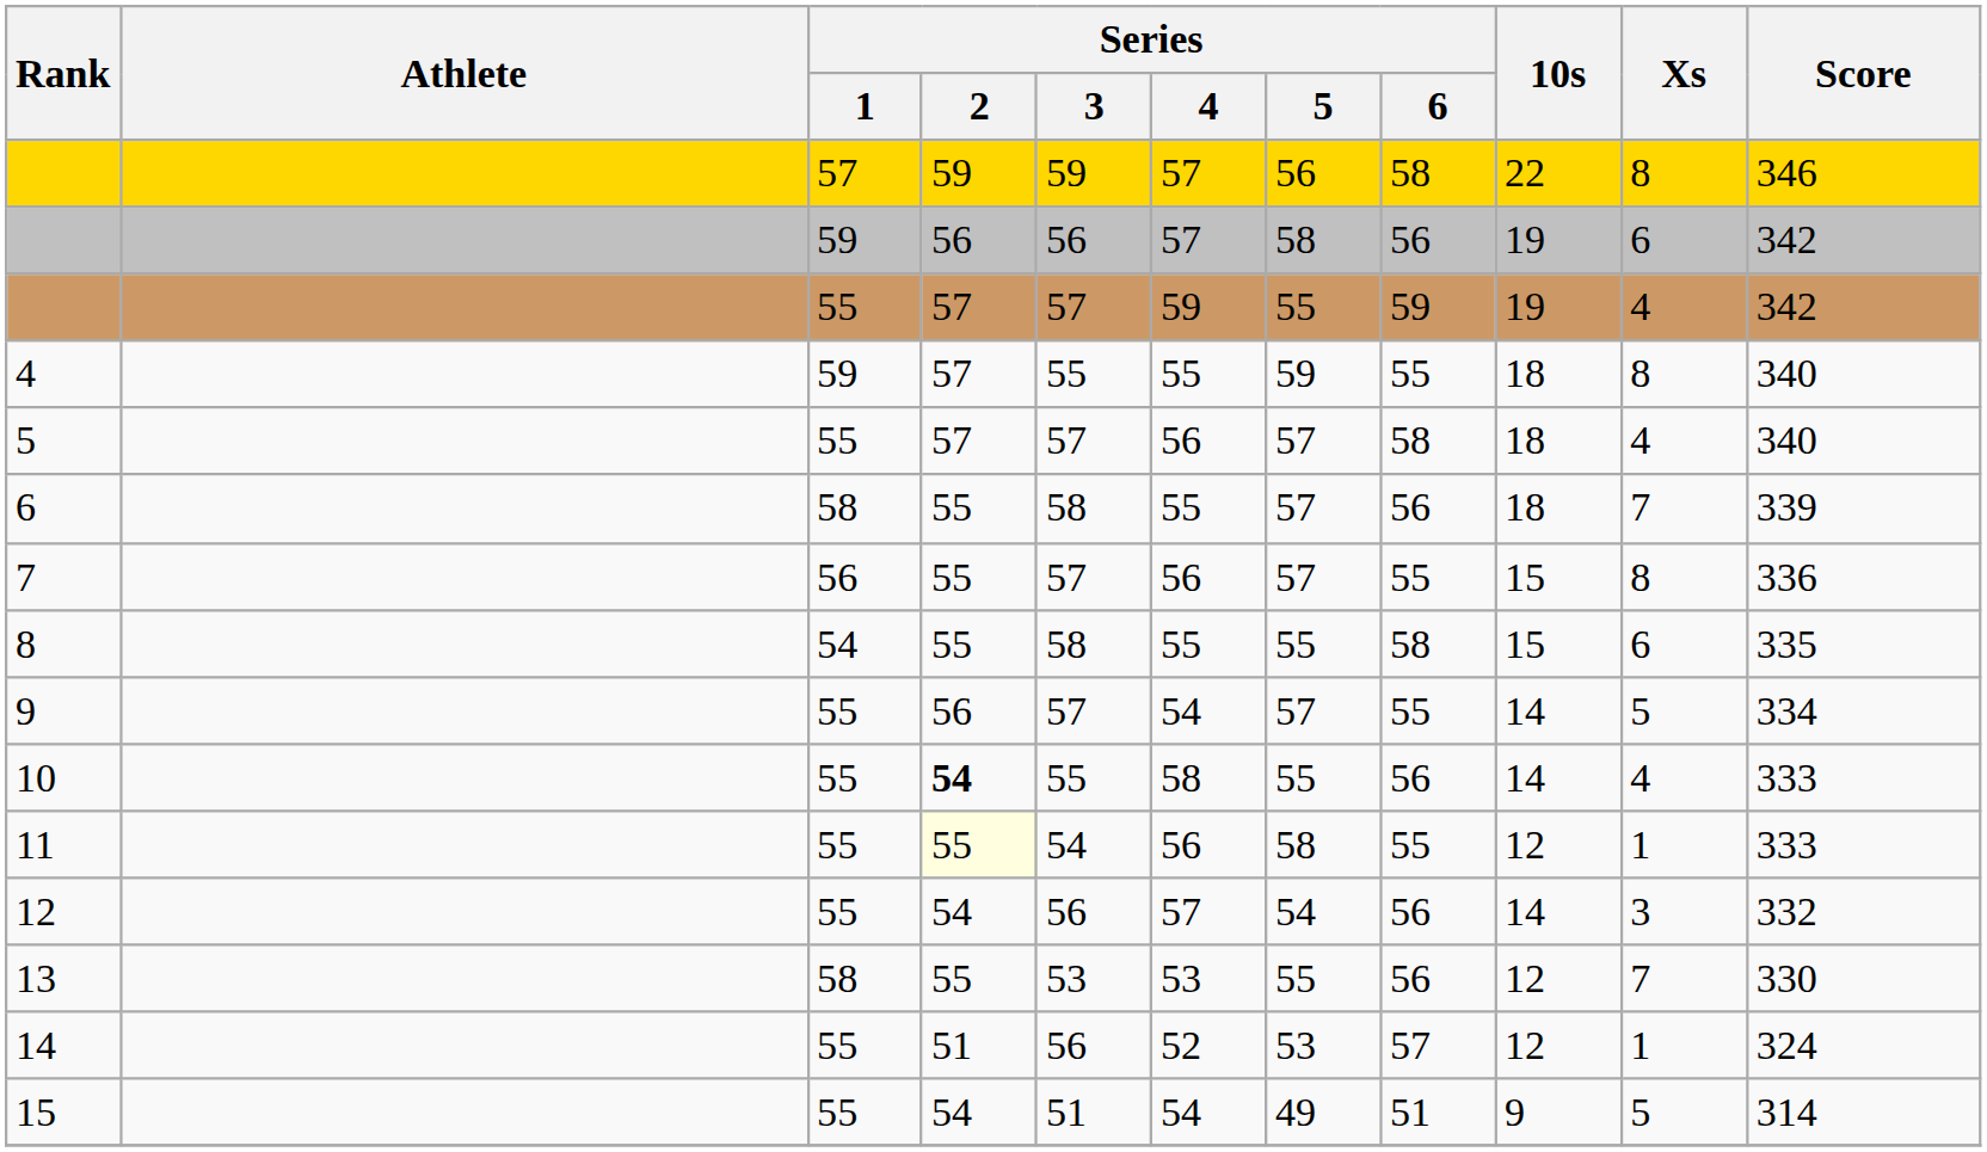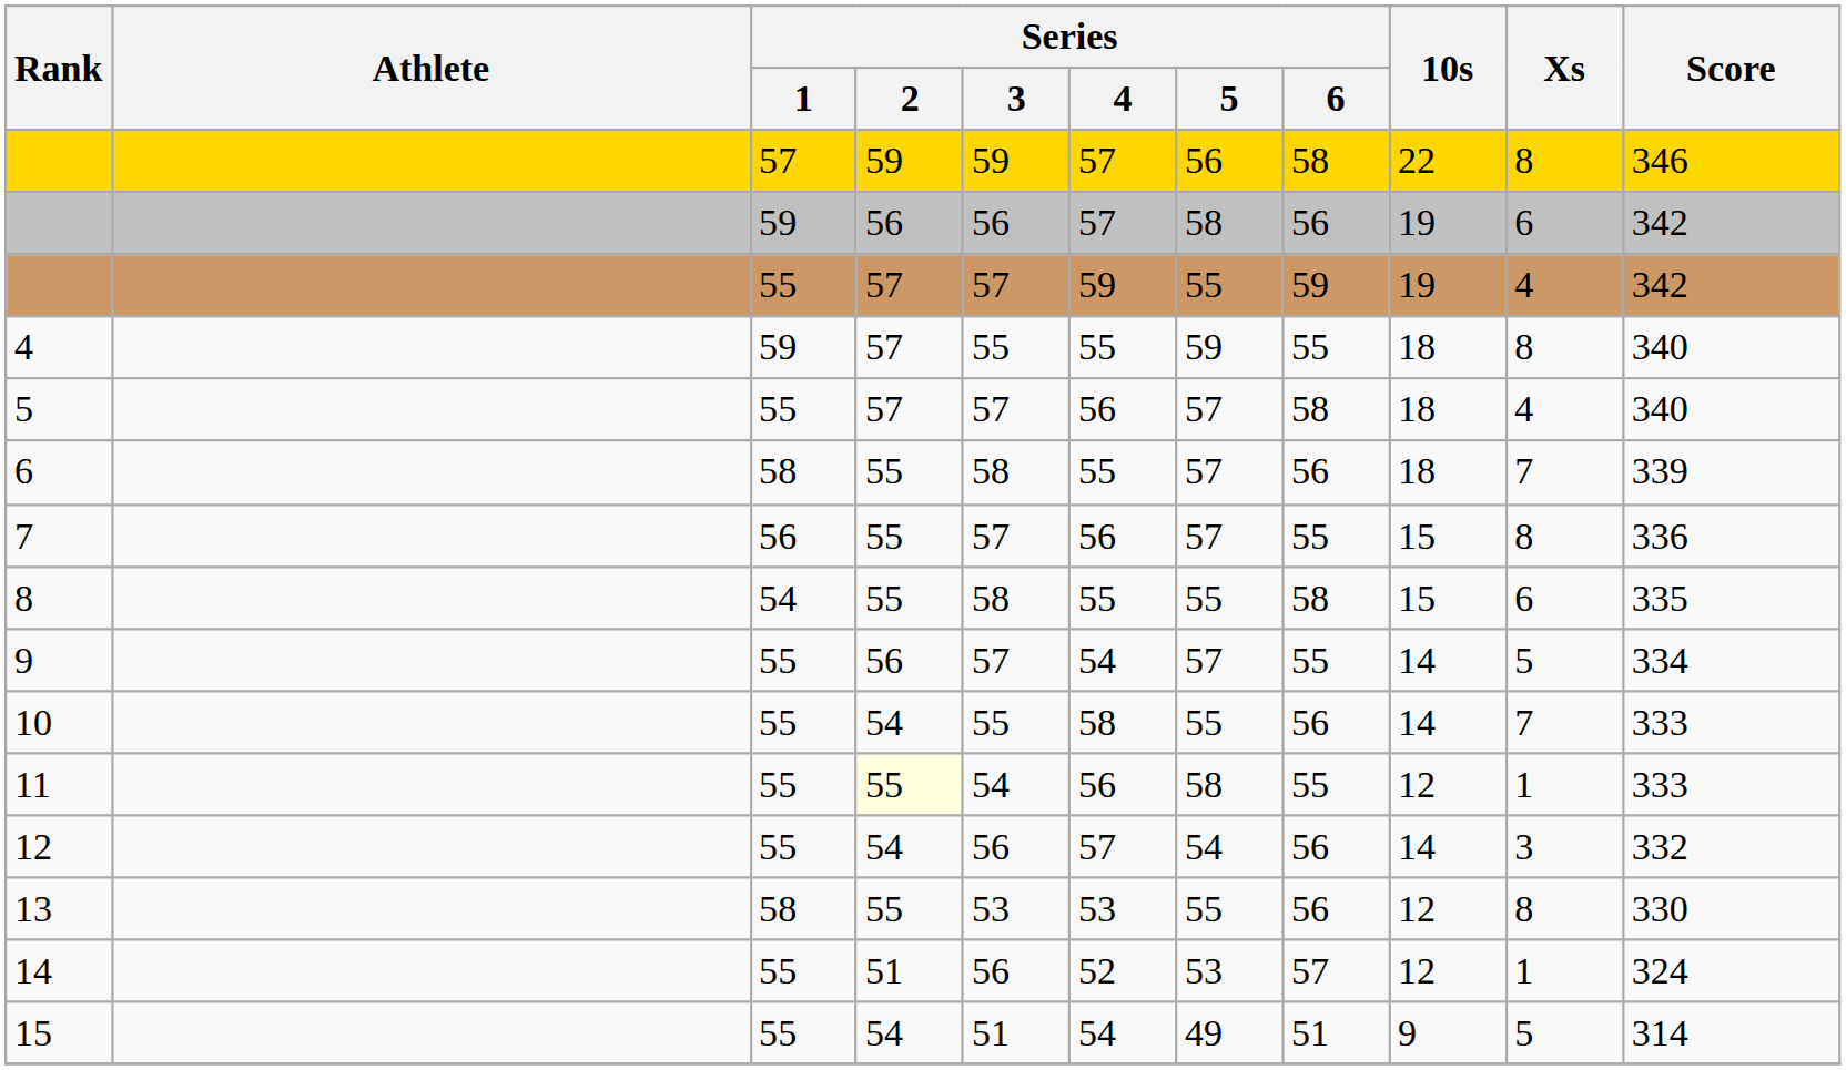 <table class="wikitable" style="font-size:95%" style="width:35em;" style="text-align:center">
 <tr>
 <th rowspan=2>Rank</th>
 <th rowspan=2 width=250>Athlete</th>
 <th colspan=6 width=250>Series</th>
 <th rowspan=2 width=40>10s</th>
 <th rowspan=2 width=40>Xs</th>
 <th rowspan=2 width=80>Score</th>
 </tr>
 <tr>
 <th>1</th>
 <th>2</th>
 <th>3</th>
 <th>4</th>
 <th>5</th>
 <th>6</th>
 </tr>
 <tr bgcolor=gold>
 <td></td>
 <td align=left></td>
 <td>57</td>
 <td>59</td>
 <td>59</td>
 <td>57</td>
 <td>56</td>
 <td>58</td>
 <td>22</td>
 <td>8</td>
 <td>346</td>
 </tr>
 <tr bgcolor=silver>
 <td></td>
 <td align=left></td>
 <td>59</td>
 <td>56</td>
 <td>56</td>
 <td>57</td>
 <td>58</td>
 <td>56</td>
 <td>19</td>
 <td>6</td>
 <td>342</td>
 </tr>
 <tr bgcolor=cc9966>
 <td></td>
 <td align=left></td>
 <td>55</td>
 <td>57</td>
 <td>57</td>
 <td>59</td>
 <td>55</td>
 <td>59</td>
 <td>19</td>
 <td>4</td>
 <td>342</td>
 </tr>
 <tr>
 <td>4</td>
 <td align=left></td>
 <td>59</td>
 <td>57</td>
 <td>55</td>
 <td>55</td>
 <td>59</td>
 <td>55</td>
 <td>18</td>
 <td>8</td>
 <td>340</td>
 </tr>
 <tr>
 <td>5</td>
 <td align=left></td>
 <td>55</td>
 <td>57</td>
 <td>57</td>
 <td>56</td>
 <td>57</td>
 <td>58</td>
 <td>18</td>
 <td>4</td>
 <td>340</td>
 </tr>
 <tr>
 <td>6</td>
 <td align=left></td>
 <td>58</td>
 <td>55</td>
 <td>58</td>
 <td>55</td>
 <td>57</td>
 <td>56</td>
 <td>18</td>
 <td>7</td>
 <td>339</td>
 </tr>
 <tr>
 <td>7</td>
 <td align=left></td>
 <td>56</td>
 <td>55</td>
 <td>57</td>
 <td>56</td>
 <td>57</td>
 <td>55</td>
 <td>15</td>
 <td>8</td>
 <td>336</td>
 </tr>
 <tr>
 <td>8</td>
 <td align=left></td>
 <td>54</td>
 <td>55</td>
 <td>58</td>
 <td>55</td>
 <td>55</td>
 <td>58</td>
 <td>15</td>
 <td>6</td>
 <td>335</td>
 </tr>
 <tr>
 <td>9</td>
 <td align=left></td>
 <td>55</td>
 <td>56</td>
 <td>57</td>
 <td>54</td>
 <td>57</td>
 <td>55</td>
 <td>14</td>
 <td>5</td>
 <td>334</td>
 </tr>
 <tr>
 <td>10</td>
 <td align=left></td>
 <td>55</td>
-<td><strong>54</strong></td>
+<td>54</td>
 <td>55</td>
 <td>58</td>
 <td>55</td>
 <td>56</td>
 <td>14</td>
-<td>4</td>
+<td>7</td>
 <td>333</td>
 </tr>
 <tr>
 <td>11</td>
 <td align=left></td>
 <td>55</td>
 <td style="background: lightyellow;">55</td>
 <td>54</td>
 <td>56</td>
 <td>58</td>
 <td>55</td>
 <td>12</td>
 <td>1</td>
 <td>333</td>
 </tr>
 <tr>
 <td>12</td>
 <td align=left></td>
 <td>55</td>
 <td>54</td>
 <td>56</td>
 <td>57</td>
 <td>54</td>
 <td>56</td>
 <td>14</td>
 <td>3</td>
 <td>332</td>
 </tr>
 <tr>
 <td>13</td>
 <td align=left></td>
 <td>58</td>
 <td>55</td>
 <td>53</td>
 <td>53</td>
 <td>55</td>
 <td>56</td>
 <td>12</td>
-<td>7</td>
+<td>8</td>
 <td>330</td>
 </tr>
 <tr>
 <td>14</td>
 <td align=left></td>
 <td>55</td>
 <td>51</td>
 <td>56</td>
 <td>52</td>
 <td>53</td>
 <td>57</td>
 <td>12</td>
 <td>1</td>
 <td>324</td>
 </tr>
 <tr>
 <td>15</td>
 <td align=left></td>
 <td>55</td>
 <td>54</td>
 <td>51</td>
 <td>54</td>
 <td>49</td>
 <td>51</td>
 <td>9</td>
 <td>5</td>
 <td>314</td>
 </tr>
 <tr>
 </tr>
 </table>
